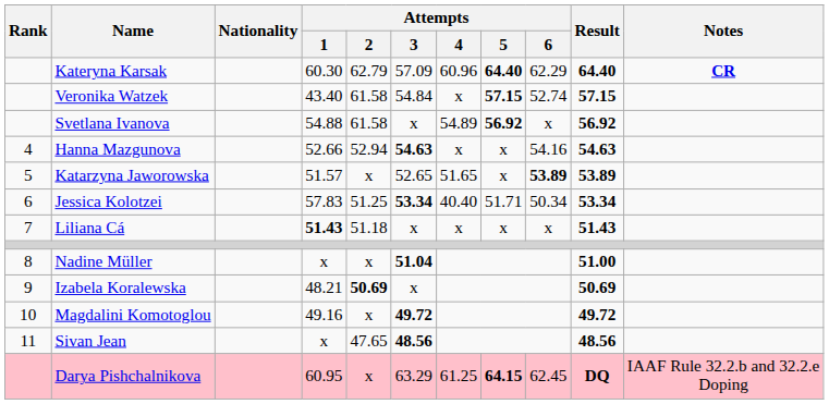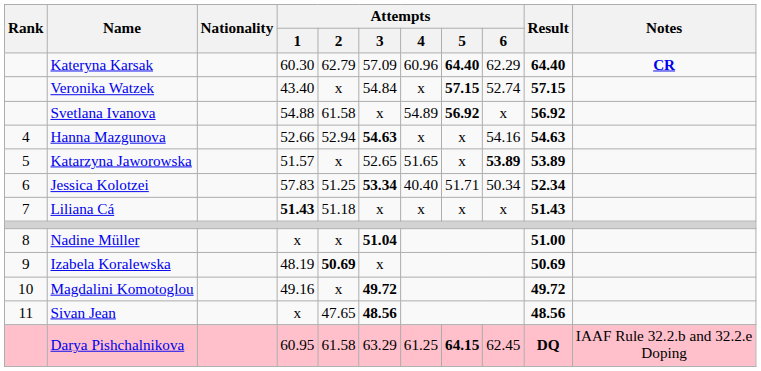 <table class="wikitable sortable" style="text-align:center">
 <tr>
 <th rowspan=2>Rank</th>
 <th rowspan=2>Name</th>
 <th rowspan=2>Nationality</th>
 <th colspan=6>Attempts</th>
 <th rowspan=2>Result</th>
 <th rowspan=2>Notes</th>
 </tr>
 <tr>
 <th>1</th>
 <th>2</th>
 <th>3</th>
 <th>4</th>
 <th>5</th>
 <th>6</th>
 </tr>
 <tr>
 <td></td>
 <td align=left><a href='#'>Kateryna Karsak</a></td>
 <td align=left></td>
 <td>60.30</td>
 <td>62.79</td>
 <td>57.09</td>
 <td>60.96</td>
 <td><strong>64.40</strong></td>
 <td>62.29</td>
 <td><strong>64.40</strong></td>
 <td><strong><a href='#'>CR</a></strong></td>
 </tr>
 <tr>
 <td></td>
 <td align=left><a href='#'>Veronika Watzek</a></td>
 <td align=left></td>
 <td>43.40</td>
-<td>61.58</td>
+<td>x</td>
 <td>54.84</td>
 <td>x</td>
 <td><strong>57.15</strong></td>
 <td>52.74</td>
 <td><strong>57.15</strong></td>
 <td></td>
 </tr>
 <tr>
 <td></td>
 <td align=left><a href='#'>Svetlana Ivanova</a></td>
 <td align=left></td>
 <td>54.88</td>
 <td>61.58</td>
 <td>x</td>
 <td>54.89</td>
 <td><strong>56.92</strong></td>
 <td>x</td>
 <td><strong>56.92</strong></td>
 <td></td>
 </tr>
 <tr>
 <td>4</td>
 <td align=left><a href='#'>Hanna Mazgunova</a></td>
 <td align=left></td>
 <td>52.66</td>
 <td>52.94</td>
 <td><strong>54.63</strong></td>
 <td>x</td>
 <td>x</td>
 <td>54.16</td>
 <td><strong>54.63</strong></td>
 <td></td>
 </tr>
 <tr>
 <td>5</td>
 <td align=left><a href='#'>Katarzyna Jaworowska</a></td>
 <td align=left></td>
 <td>51.57</td>
 <td>x</td>
 <td>52.65</td>
 <td>51.65</td>
 <td>x</td>
 <td><strong>53.89</strong></td>
 <td><strong>53.89</strong></td>
 <td></td>
 </tr>
 <tr>
 <td>6</td>
 <td align=left><a href='#'>Jessica Kolotzei</a></td>
 <td align=left></td>
 <td>57.83</td>
 <td>51.25</td>
 <td><strong>53.34</strong></td>
 <td>40.40</td>
 <td>51.71</td>
 <td>50.34</td>
-<td><strong>53.34</strong></td>
+<td><strong>52.34</strong></td>
 <td></td>
 </tr>
 <tr>
 <td>7</td>
 <td align=left><a href='#'>Liliana Cá</a></td>
 <td align=left></td>
 <td><strong>51.43</strong></td>
 <td>51.18</td>
 <td>x</td>
 <td>x</td>
 <td>x</td>
 <td>x</td>
 <td><strong>51.43</strong></td>
 <td></td>
 </tr>
 <tr>
 <td colspan=11 bgcolor=lightgray></td>
 </tr>
 <tr>
 <td>8</td>
 <td align=left><a href='#'>Nadine Müller</a></td>
 <td align=left></td>
 <td>x</td>
 <td>x</td>
 <td><strong>51.04</strong></td>
 <td colspan=3></td>
 <td><strong>51.00</strong></td>
 <td></td>
 </tr>
 <tr>
 <td>9</td>
 <td align=left><a href='#'>Izabela Koralewska</a></td>
 <td align=left></td>
-<td>48.21</td>
+<td>48.19</td>
 <td><strong>50.69</strong></td>
 <td>x</td>
 <td colspan=3></td>
 <td><strong>50.69</strong></td>
 <td></td>
 </tr>
 <tr>
 <td>10</td>
 <td align=left><a href='#'>Magdalini Komotoglou</a></td>
 <td align=left></td>
 <td>49.16</td>
 <td>x</td>
 <td><strong>49.72</strong></td>
 <td colspan=3></td>
 <td><strong>49.72</strong></td>
 <td></td>
 </tr>
 <tr>
 <td>11</td>
 <td align=left><a href='#'>Sivan Jean</a></td>
 <td align=left></td>
 <td>x</td>
 <td>47.65</td>
 <td><strong>48.56</strong></td>
 <td colspan=3></td>
 <td><strong>48.56</strong></td>
 <td></td>
 </tr>
 <tr bgcolor=pink>
 <td></td>
 <td align=left><a href='#'>Darya Pishchalnikova</a></td>
 <td align=left></td>
 <td>60.95</td>
-<td>x</td>
+<td>61.58</td>
 <td>63.29</td>
 <td>61.25</td>
 <td><strong>64.15</strong></td>
 <td>62.45</td>
 <td><strong>DQ</strong></td>
 <td>IAAF Rule 32.2.b and 32.2.e<br>Doping</td>
 </tr>
 </table>
